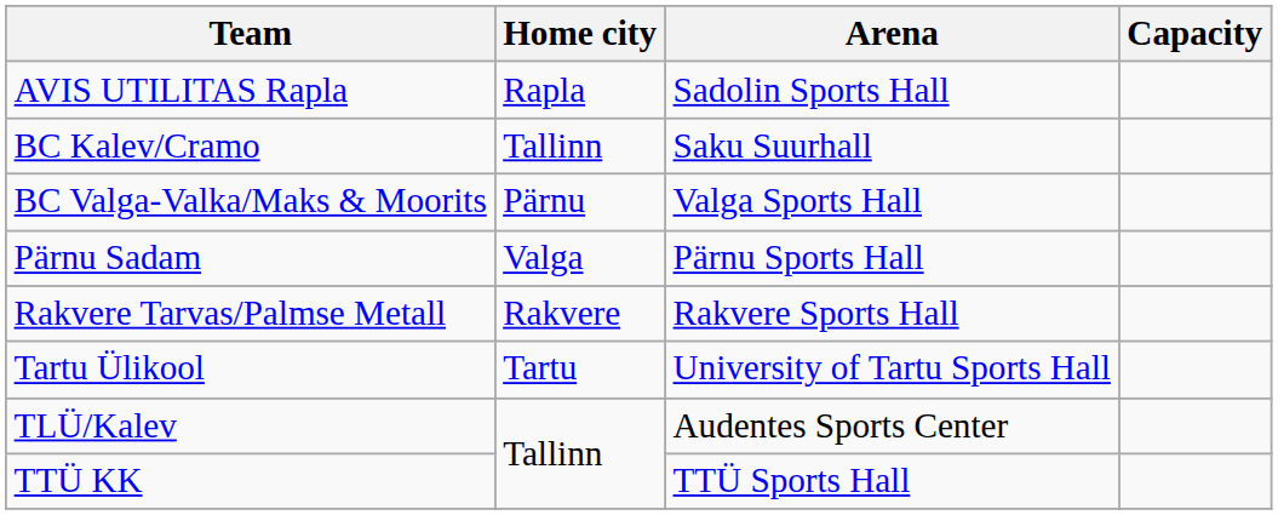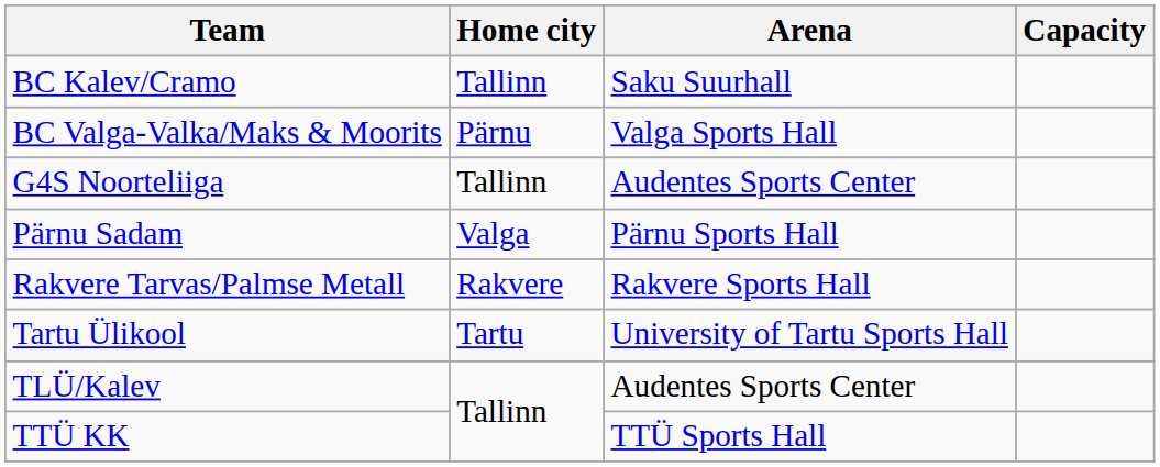 <table class="wikitable sortable">
 <tr>
 <th>Team</th>
 <th>Home city</th>
 <th>Arena</th>
 <th>Capacity</th>
-</tr>
-<tr>
-<td><a href='#'>AVIS UTILITAS Rapla</a></td>
-<td><a href='#'>Rapla</a></td>
-<td><a href='#'>Sadolin Sports Hall</a></td>
-<td align="center"></td>
 </tr>
 <tr>
 <td><a href='#'>BC Kalev/Cramo</a></td>
 <td><a href='#'>Tallinn</a></td>
 <td><a href='#'>Saku Suurhall</a></td>
 <td align="center"></td>
 </tr>
 <tr>
 <td><a href='#'>BC Valga-Valka/Maks & Moorits</a></td>
 <td><a href='#'>Pärnu</a></td>
 <td><a href='#'>Valga Sports Hall</a></td>
+<td align="center"></td>
+</tr>
+<tr>
+<td><a href='#'>G4S Noorteliiga</a></td>
+<td>Tallinn</td>
+<td><a href='#'>Audentes Sports Center</a></td>
 <td align="center"></td>
 </tr>
 <tr>
 <td><a href='#'>Pärnu Sadam</a></td>
 <td><a href='#'>Valga</a></td>
 <td><a href='#'>Pärnu Sports Hall</a></td>
 <td align="center"></td>
 </tr>
 <tr>
 <td><a href='#'>Rakvere Tarvas/Palmse Metall</a></td>
 <td><a href='#'>Rakvere</a></td>
 <td><a href='#'>Rakvere Sports Hall</a></td>
 <td align="center"></td>
 </tr>
 <tr>
 <td><a href='#'>Tartu Ülikool</a></td>
 <td><a href='#'>Tartu</a></td>
 <td><a href='#'>University of Tartu Sports Hall</a></td>
 <td align="center"></td>
 </tr>
 <tr>
 <td><a href='#'>TLÜ/Kalev</a></td>
 <td rowspan=2>Tallinn</td>
 <td>Audentes Sports Center</td>
 <td align="center"></td>
 </tr>
 <tr>
 <td><a href='#'>TTÜ KK</a></td>
 <td><a href='#'>TTÜ Sports Hall</a></td>
 <td align="center"></td>
 </tr>
 </table>
